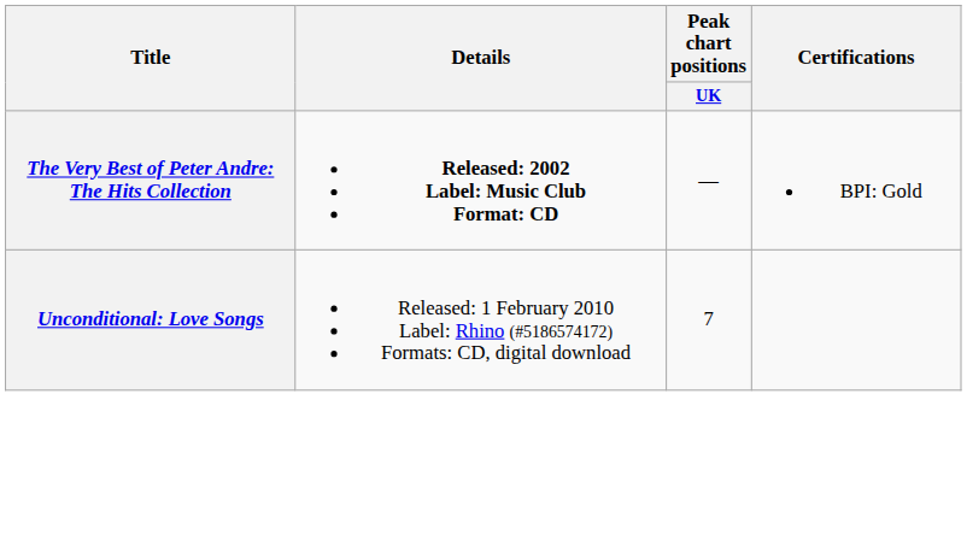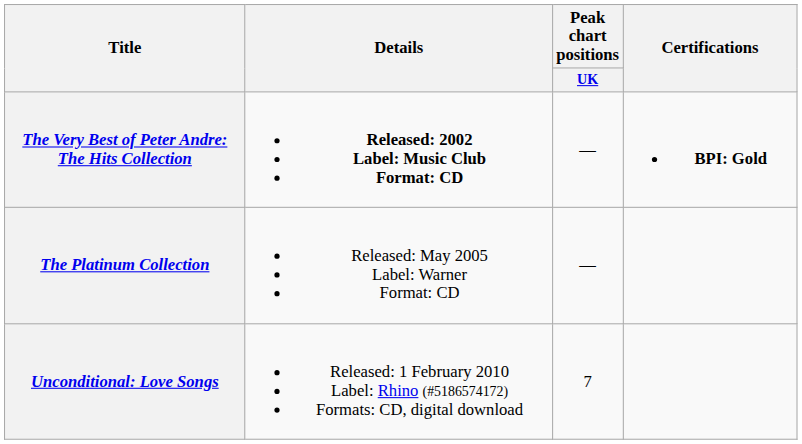 <table class="wikitable plainrowheaders" style="text-align:center;" border="1">
 <tr>
 <th scope="col" rowspan="2" style="width:14em;">Title</th>
 <th scope="col" rowspan="2" style="width:18em;">Details</th>
 <th scope="col" colspan="1">Peak chart positions</th>
 <th scope="col" rowspan="2" style="width:10em;">Certifications</th>
 </tr>
 <tr>
 <th scope="col" style="width:3em;font-size:85%;"><a href='#'>UK</a><br></th>
 </tr>
 <tr>
 <th scope="row"><em><a href='#'>The Very Best of Peter Andre:<br>The Hits Collection</a></em></th>
 <td><strong><br><ul><li>Released: 2002</li><li>Label: Music Club</li><li>Format: CD</li></ul></strong></td>
 <td>—</td>
-<td><br><ul><li>BPI: Gold</li></ul></td>
+<td><strong><br><ul><li>BPI: Gold</li></ul></strong></td>
+</tr>
+<tr>
+<th scope="row"><em><a href='#'>The Platinum Collection</a></em></th>
+<td><br><ul><li>Released: May 2005</li><li>Label: Warner</li><li>Format: CD</li></ul></td>
+<td>—</td>
+<td></td>
 </tr>
 <tr>
 <th scope="row"><em><a href='#'>Unconditional: Love Songs</a></em></th>
 <td><br><ul><li>Released: 1 February 2010</li><li>Label: <a href='#'>Rhino</a> <small>(#5186574172)</small></li><li>Formats: CD, digital download</li></ul></td>
 <td>7</td>
 <td></td>
 </tr>
 </table>
